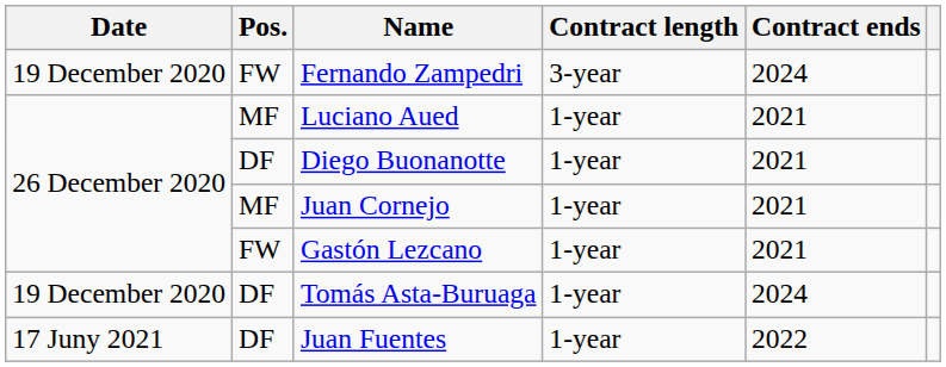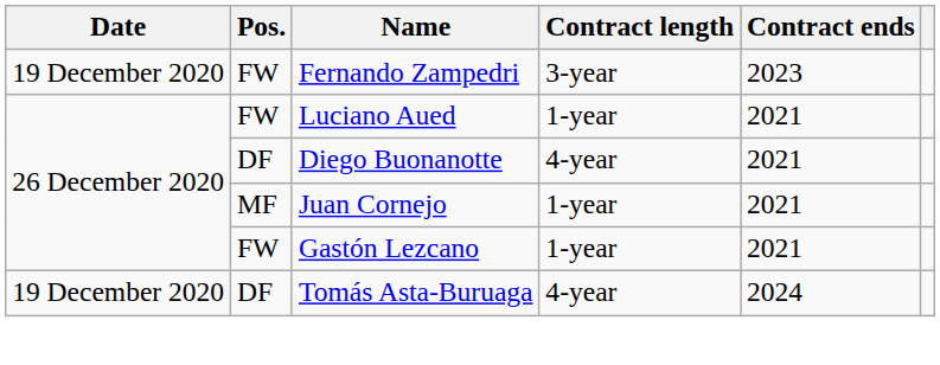 <table class="wikitable">
 <tr>
 <th>Date</th>
 <th>Pos.</th>
 <th>Name</th>
 <th>Contract length</th>
 <th>Contract ends</th>
 <th></th>
 </tr>
 <tr>
 <td>19 December 2020</td>
 <td>FW</td>
 <td> <a href='#'>Fernando Zampedri</a></td>
 <td>3-year</td>
-<td>2024</td>
+<td>2023</td>
 <td></td>
 </tr>
 <tr>
 <td rowspan="4">26 December 2020</td>
-<td>MF</td>
+<td>FW</td>
 <td> <a href='#'>Luciano Aued</a></td>
 <td>1-year</td>
 <td>2021</td>
 <td></td>
 </tr>
 <tr>
 <td>DF</td>
 <td> <a href='#'>Diego Buonanotte</a></td>
-<td>1-year</td>
+<td>4-year</td>
 <td>2021</td>
 <td></td>
 </tr>
 <tr>
 <td>MF</td>
 <td> <a href='#'>Juan Cornejo</a></td>
 <td>1-year</td>
 <td>2021</td>
 <td></td>
 </tr>
 <tr>
 <td>FW</td>
 <td> <a href='#'>Gastón Lezcano</a></td>
 <td>1-year</td>
 <td>2021</td>
 <td></td>
 </tr>
 <tr>
 <td>19 December 2020</td>
 <td>DF</td>
 <td> <a href='#'>Tomás Asta-Buruaga</a></td>
-<td>1-year</td>
+<td>4-year</td>
 <td>2024</td>
 <td></td>
 </tr>
-<tr>
-<td>17 Juny 2021</td>
-<td>DF</td>
-<td> <a href='#'>Juan Fuentes</a></td>
-<td>1-year</td>
-<td>2022</td>
-<td></td>
-</tr>
 </table>
